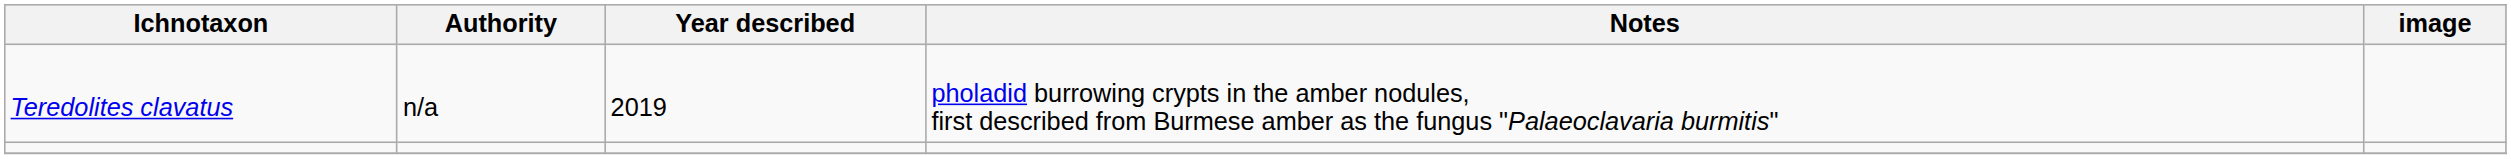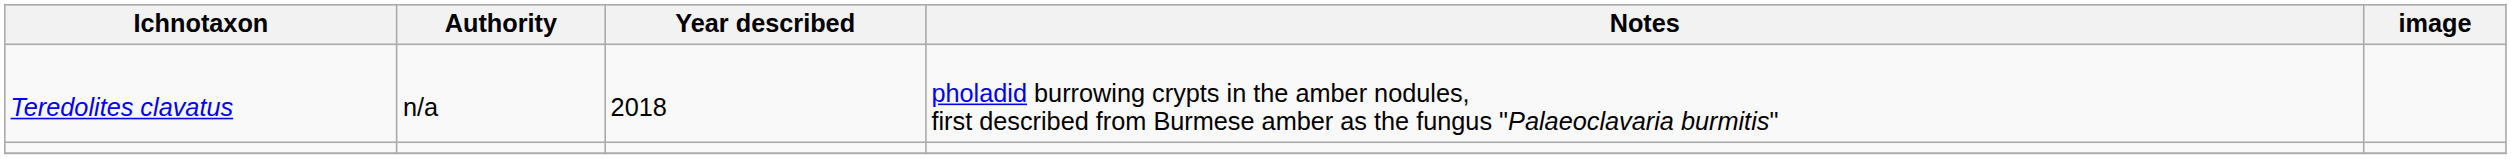 <table class="wikitable sortable" align="center" width="100%">
 <tr>
 <th>Ichnotaxon</th>
 <th>Authority</th>
 <th>Year described</th>
 <th>Notes</th>
 <th>image</th>
 </tr>
 <tr>
 <td><br><em><a href='#'>Teredolites clavatus</a></em></td>
 <td><br>n/a</td>
-<td><br>2019</td>
+<td><br>2018</td>
 <td><br><a href='#'>pholadid</a> burrowing crypts in the amber nodules, <br> first described from Burmese amber as the fungus "<em>Palaeoclavaria burmitis</em>"</td>
 <td><br></td>
 </tr>
 <tr>
 <td></td>
 <td></td>
 <td></td>
 <td></td>
 <td></td>
 </tr>
 <tr>
 </tr>
 </table>
